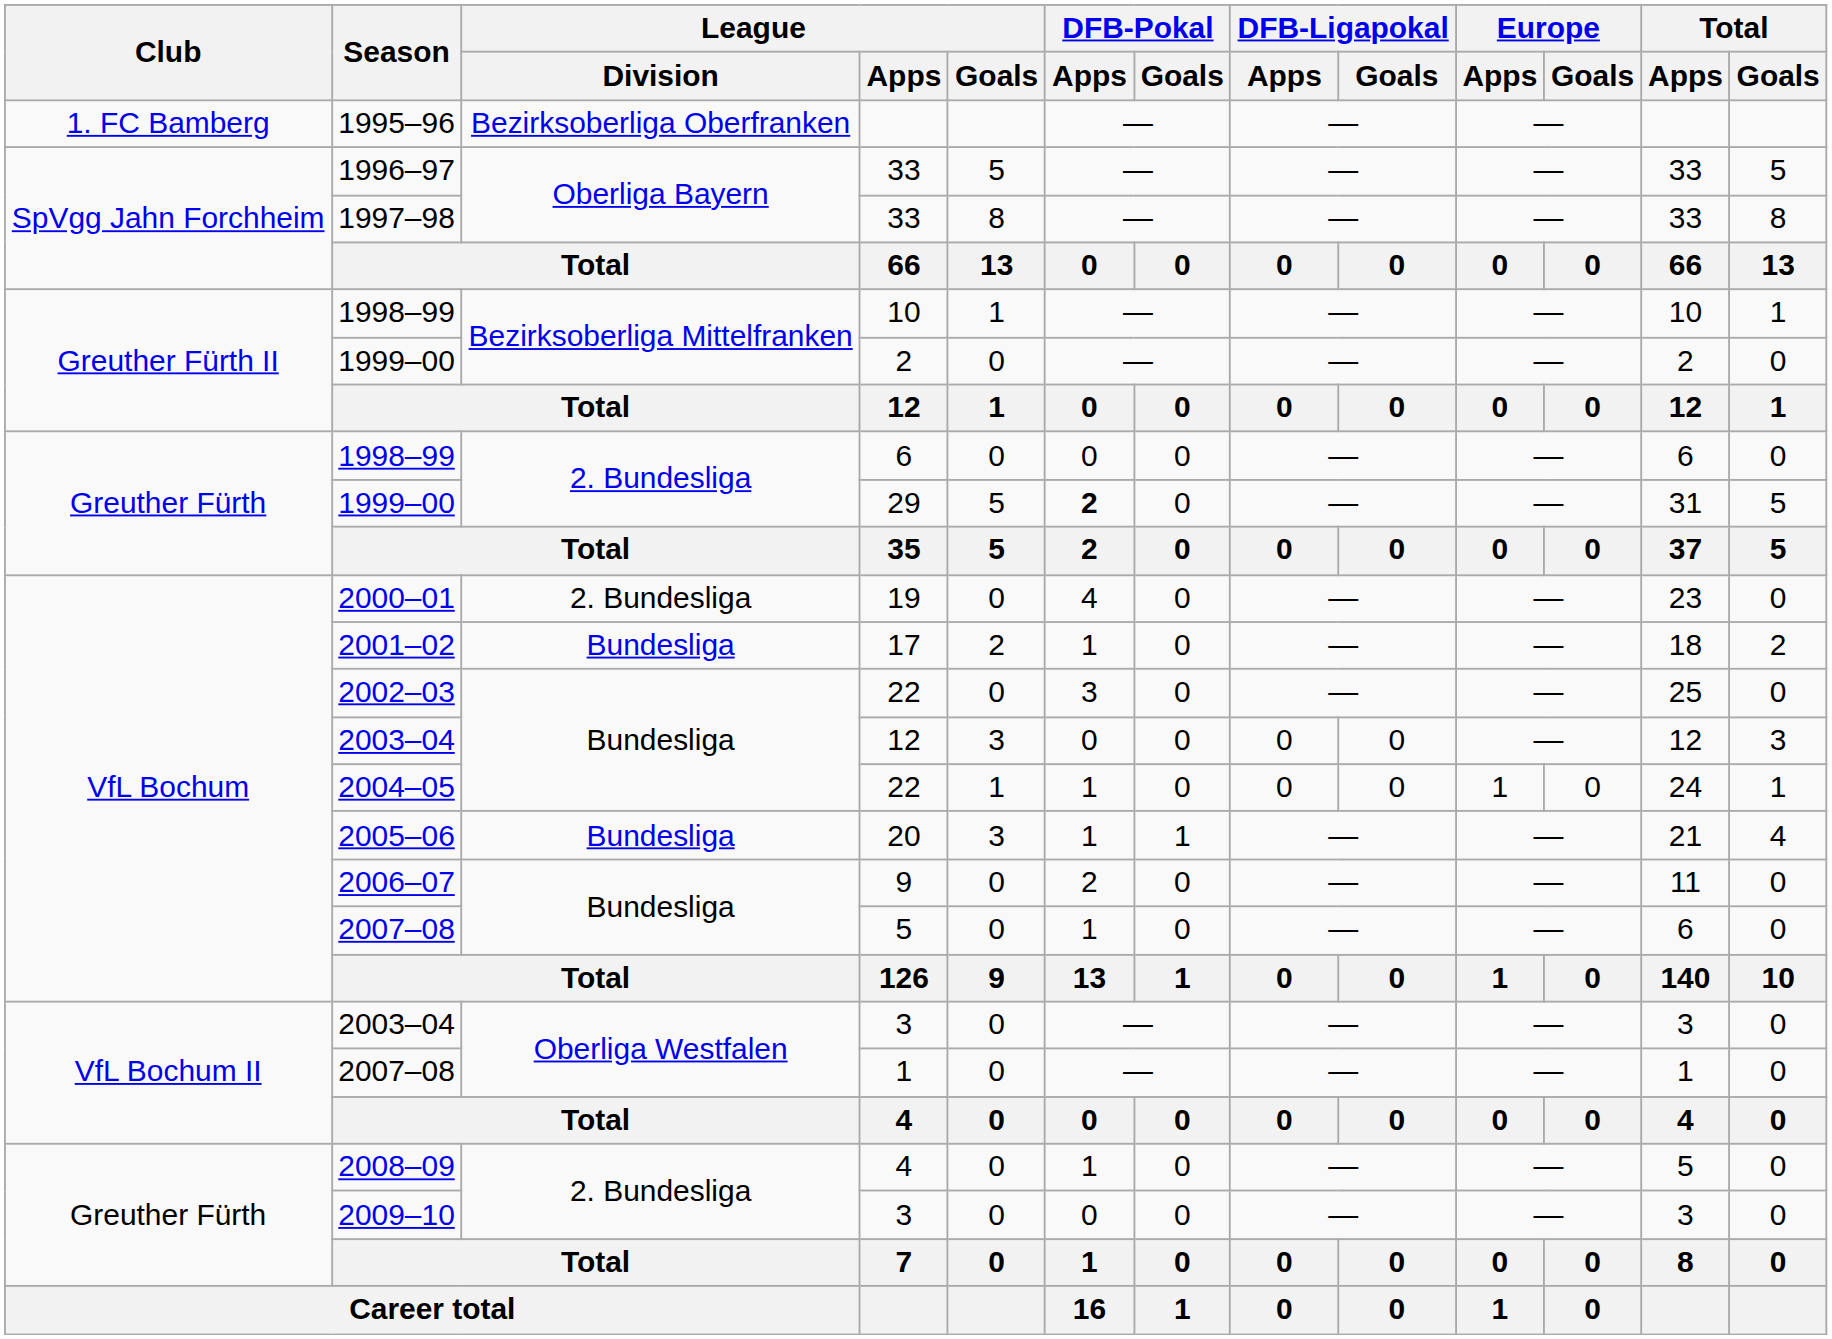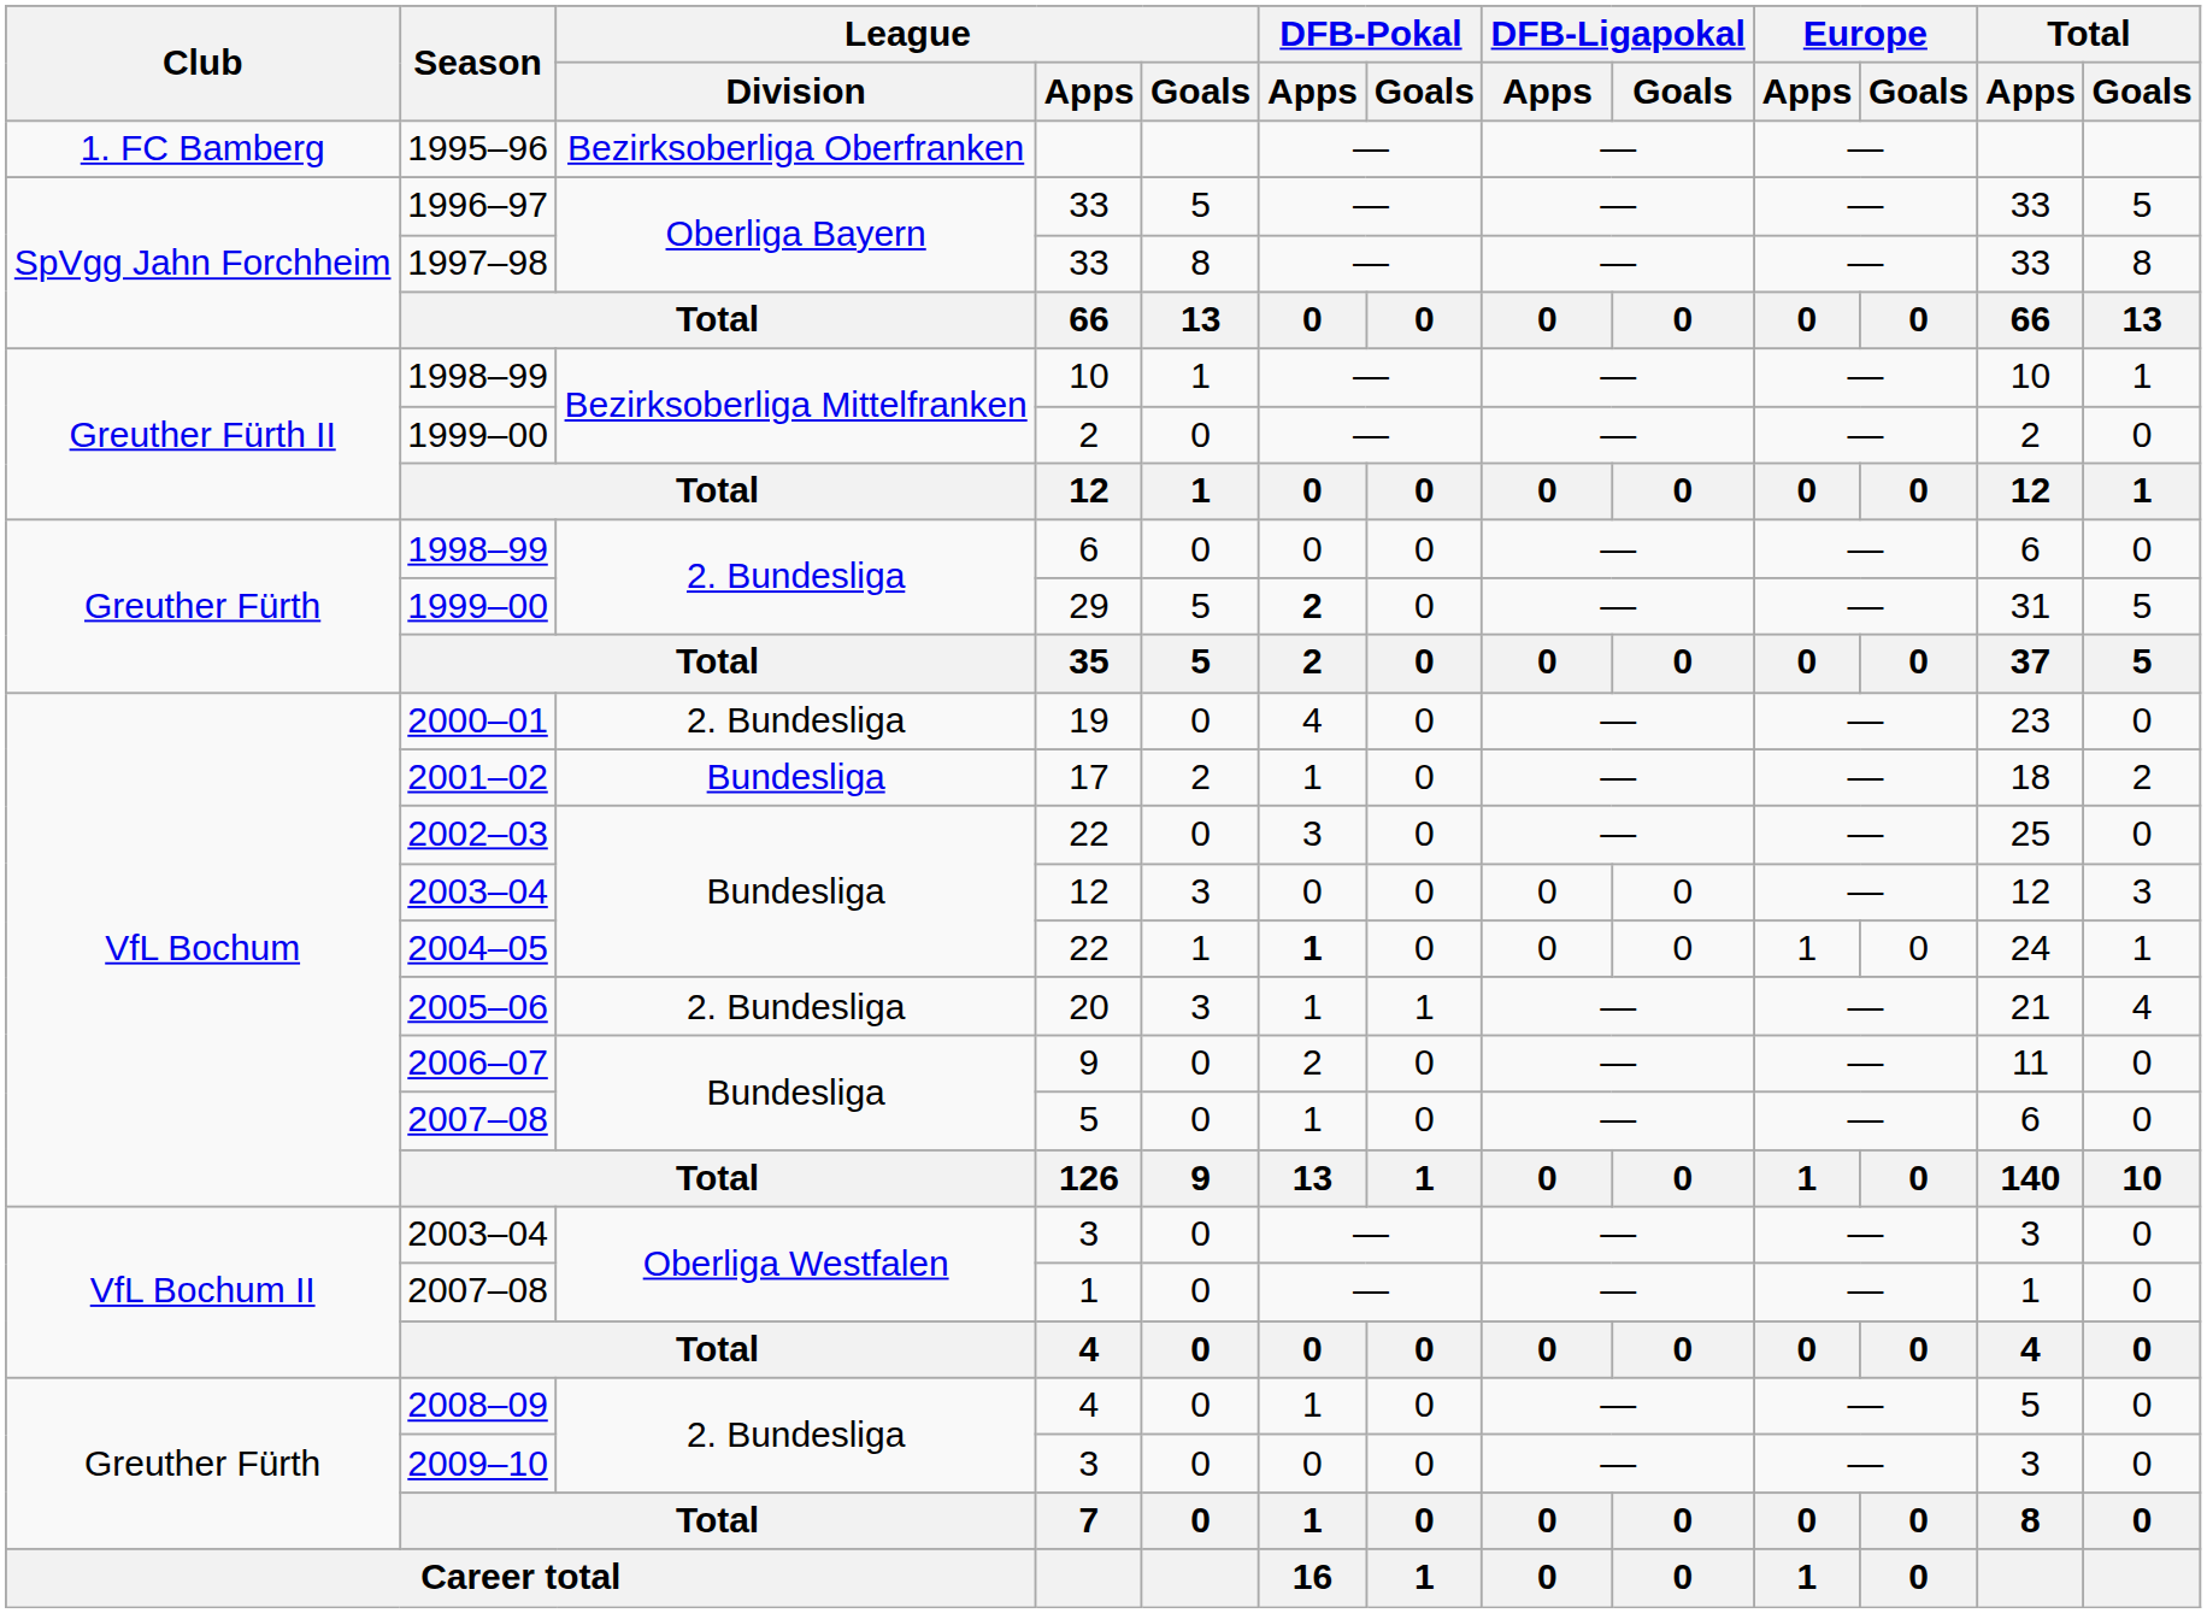 <table class="wikitable" style="text-align:center">
 <tr>
 <th rowspan="2">Club</th>
 <th rowspan="2">Season</th>
 <th colspan="3">League</th>
 <th colspan="2"><a href='#'>DFB-Pokal</a></th>
 <th colspan="2"><a href='#'>DFB-Ligapokal</a></th>
 <th colspan="2"><a href='#'>Europe</a></th>
 <th colspan="2">Total</th>
 </tr>
 <tr>
 <th>Division</th>
 <th>Apps</th>
 <th>Goals</th>
 <th>Apps</th>
 <th>Goals</th>
 <th>Apps</th>
 <th>Goals</th>
 <th>Apps</th>
 <th>Goals</th>
 <th>Apps</th>
 <th>Goals</th>
 </tr>
 <tr>
 <td><a href='#'>1. FC Bamberg</a></td>
 <td>1995–96</td>
 <td><a href='#'>Bezirksoberliga Oberfranken</a></td>
 <td></td>
 <td></td>
 <td colspan="2">—</td>
 <td colspan="2">—</td>
 <td colspan="2">—</td>
 <td></td>
 <td></td>
 </tr>
 <tr>
 <td rowspan="3"><a href='#'>SpVgg Jahn Forchheim</a></td>
 <td>1996–97</td>
 <td rowspan="2"><a href='#'>Oberliga Bayern</a></td>
 <td>33</td>
 <td>5</td>
 <td colspan="2">—</td>
 <td colspan="2">—</td>
 <td colspan="2">—</td>
 <td>33</td>
 <td>5</td>
 </tr>
 <tr>
 <td>1997–98</td>
 <td>33</td>
 <td>8</td>
 <td colspan="2">—</td>
 <td colspan="2">—</td>
 <td colspan="2">—</td>
 <td>33</td>
 <td>8</td>
 </tr>
 <tr>
 <th colspan="2">Total</th>
 <th>66</th>
 <th>13</th>
 <th>0</th>
 <th>0</th>
 <th>0</th>
 <th>0</th>
 <th>0</th>
 <th>0</th>
 <th>66</th>
 <th>13</th>
 </tr>
 <tr>
 <td rowspan="3"><a href='#'>Greuther Fürth II</a></td>
 <td>1998–99</td>
 <td rowspan="2"><a href='#'>Bezirksoberliga Mittelfranken</a></td>
 <td>10</td>
 <td>1</td>
 <td colspan="2">—</td>
 <td colspan="2">—</td>
 <td colspan="2">—</td>
 <td>10</td>
 <td>1</td>
 </tr>
 <tr>
 <td>1999–00</td>
 <td>2</td>
 <td>0</td>
 <td colspan="2">—</td>
 <td colspan="2">—</td>
 <td colspan="2">—</td>
 <td>2</td>
 <td>0</td>
 </tr>
 <tr>
 <th colspan="2">Total</th>
 <th>12</th>
 <th>1</th>
 <th>0</th>
 <th>0</th>
 <th>0</th>
 <th>0</th>
 <th>0</th>
 <th>0</th>
 <th>12</th>
 <th>1</th>
 </tr>
 <tr>
 <td rowspan="3"><a href='#'>Greuther Fürth</a></td>
 <td><a href='#'>1998–99</a></td>
 <td rowspan="2"><a href='#'>2. Bundesliga</a></td>
 <td>6</td>
 <td>0</td>
 <td>0</td>
 <td>0</td>
 <td colspan="2">—</td>
 <td colspan="2">—</td>
 <td>6</td>
 <td>0</td>
 </tr>
 <tr>
 <td><a href='#'>1999–00</a></td>
 <td>29</td>
 <td>5</td>
 <td><strong>2</strong></td>
 <td>0</td>
 <td colspan="2">—</td>
 <td colspan="2">—</td>
 <td>31</td>
 <td>5</td>
 </tr>
 <tr>
 <th colspan="2">Total</th>
 <th>35</th>
 <th>5</th>
 <th>2</th>
 <th>0</th>
 <th>0</th>
 <th>0</th>
 <th>0</th>
 <th>0</th>
 <th>37</th>
 <th>5</th>
 </tr>
 <tr>
 <td rowspan="9"><a href='#'>VfL Bochum</a></td>
 <td><a href='#'>2000–01</a></td>
 <td>2. Bundesliga</td>
 <td>19</td>
 <td>0</td>
 <td>4</td>
 <td>0</td>
 <td colspan="2">—</td>
 <td colspan="2">—</td>
 <td>23</td>
 <td>0</td>
 </tr>
 <tr>
 <td><a href='#'>2001–02</a></td>
 <td><a href='#'>Bundesliga</a></td>
 <td>17</td>
 <td>2</td>
 <td>1</td>
 <td>0</td>
 <td colspan="2">—</td>
 <td colspan="2">—</td>
 <td>18</td>
 <td>2</td>
 </tr>
 <tr>
 <td><a href='#'>2002–03</a></td>
 <td rowspan="3">Bundesliga</td>
 <td>22</td>
 <td>0</td>
 <td>3</td>
 <td>0</td>
 <td colspan="2">—</td>
 <td colspan="2">—</td>
 <td>25</td>
 <td>0</td>
 </tr>
 <tr>
 <td><a href='#'>2003–04</a></td>
 <td>12</td>
 <td>3</td>
 <td>0</td>
 <td>0</td>
 <td>0</td>
 <td>0</td>
 <td colspan="2">—</td>
 <td>12</td>
 <td>3</td>
 </tr>
 <tr>
 <td><a href='#'>2004–05</a></td>
 <td>22</td>
 <td>1</td>
-<td>1</td>
+<td><strong>1</strong></td>
 <td>0</td>
 <td>0</td>
 <td>0</td>
 <td>1</td>
 <td>0</td>
 <td>24</td>
 <td>1</td>
 </tr>
 <tr>
 <td><a href='#'>2005–06</a></td>
-<td><a href='#'>Bundesliga</a></td>
+<td>2. Bundesliga</td>
 <td>20</td>
 <td>3</td>
 <td>1</td>
 <td>1</td>
 <td colspan="2">—</td>
 <td colspan="2">—</td>
 <td>21</td>
 <td>4</td>
 </tr>
 <tr>
 <td><a href='#'>2006–07</a></td>
 <td rowspan="2">Bundesliga</td>
 <td>9</td>
 <td>0</td>
 <td>2</td>
 <td>0</td>
 <td colspan="2">—</td>
 <td colspan="2">—</td>
 <td>11</td>
 <td>0</td>
 </tr>
 <tr>
 <td><a href='#'>2007–08</a></td>
 <td>5</td>
 <td>0</td>
 <td>1</td>
 <td>0</td>
 <td colspan="2">—</td>
 <td colspan="2">—</td>
 <td>6</td>
 <td>0</td>
 </tr>
 <tr>
 <th colspan="2">Total</th>
 <th>126</th>
 <th>9</th>
 <th>13</th>
 <th>1</th>
 <th>0</th>
 <th>0</th>
 <th>1</th>
 <th>0</th>
 <th>140</th>
 <th>10</th>
 </tr>
 <tr>
 <td rowspan="3"><a href='#'>VfL Bochum II</a></td>
 <td>2003–04</td>
 <td rowspan="2"><a href='#'>Oberliga Westfalen</a></td>
 <td>3</td>
 <td>0</td>
 <td colspan="2">—</td>
 <td colspan="2">—</td>
 <td colspan="2">—</td>
 <td>3</td>
 <td>0</td>
 </tr>
 <tr>
 <td>2007–08</td>
 <td>1</td>
 <td>0</td>
 <td colspan="2">—</td>
 <td colspan="2">—</td>
 <td colspan="2">—</td>
 <td>1</td>
 <td>0</td>
 </tr>
 <tr>
 <th colspan="2">Total</th>
 <th>4</th>
 <th>0</th>
 <th>0</th>
 <th>0</th>
 <th>0</th>
 <th>0</th>
 <th>0</th>
 <th>0</th>
 <th>4</th>
 <th>0</th>
 </tr>
 <tr>
 <td rowspan="3">Greuther Fürth</td>
 <td><a href='#'>2008–09</a></td>
 <td rowspan="2">2. Bundesliga</td>
 <td>4</td>
 <td>0</td>
 <td>1</td>
 <td>0</td>
 <td colspan="2">—</td>
 <td colspan="2">—</td>
 <td>5</td>
 <td>0</td>
 </tr>
 <tr>
 <td><a href='#'>2009–10</a></td>
 <td>3</td>
 <td>0</td>
 <td>0</td>
 <td>0</td>
 <td colspan="2">—</td>
 <td colspan="2">—</td>
 <td>3</td>
 <td>0</td>
 </tr>
 <tr>
 <th colspan="2">Total</th>
 <th>7</th>
 <th>0</th>
 <th>1</th>
 <th>0</th>
 <th>0</th>
 <th>0</th>
 <th>0</th>
 <th>0</th>
 <th>8</th>
 <th>0</th>
 </tr>
 <tr>
 <th colspan="3">Career total</th>
 <th></th>
 <th></th>
 <th>16</th>
 <th>1</th>
 <th>0</th>
 <th>0</th>
 <th>1</th>
 <th>0</th>
 <th></th>
 <th></th>
 </tr>
 </table>
